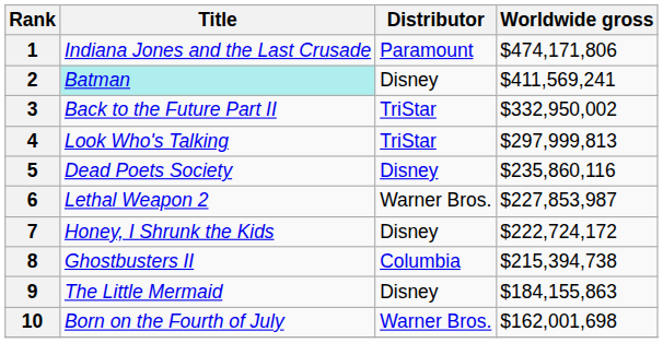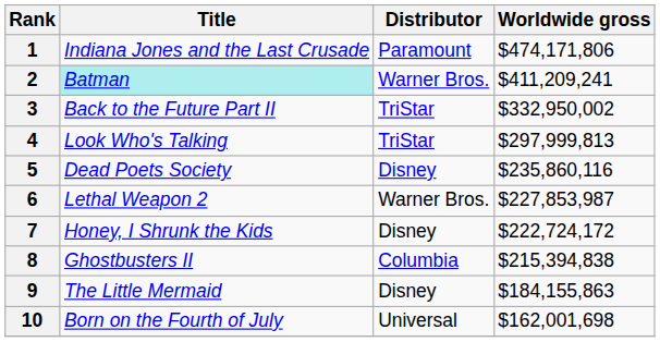 <table class="wikitable sortable" style="margin:auto; margin:auto;">
 <tr>
 <th>Rank</th>
 <th>Title</th>
 <th>Distributor</th>
 <th>Worldwide gross</th>
 </tr>
 <tr>
 <th style="text-align:center;">1</th>
 <td><em><a href='#'>Indiana Jones and the Last Crusade</a></em></td>
 <td><a href='#'>Paramount</a></td>
 <td>$474,171,806</td>
 </tr>
 <tr>
 <th style="text-align:center;">2</th>
 <td style="background: paleturquoise;"><em><a href='#'>Batman</a></em></td>
-<td>Disney</td>
-<td>$411,569,241</td>
+<td><a href='#'>Warner Bros.</a></td>
+<td>$411,209,241</td>
 </tr>
 <tr>
 <th style="text-align:center;">3</th>
 <td><em><a href='#'>Back to the Future Part II</a></em></td>
 <td><a href='#'>TriStar</a></td>
 <td>$332,950,002</td>
 </tr>
 <tr>
 <th style="text-align:center;">4</th>
 <td><em><a href='#'>Look Who's Talking</a></em></td>
 <td><a href='#'>TriStar</a></td>
 <td>$297,999,813</td>
 </tr>
 <tr>
 <th style="text-align:center;">5</th>
 <td><em><a href='#'>Dead Poets Society</a></em></td>
 <td><a href='#'>Disney</a></td>
 <td>$235,860,116</td>
 </tr>
 <tr>
 <th style="text-align:center;">6</th>
 <td><em><a href='#'>Lethal Weapon 2</a></em></td>
 <td>Warner Bros.</td>
 <td>$227,853,987</td>
 </tr>
 <tr>
 <th style="text-align:center;">7</th>
 <td><em><a href='#'>Honey, I Shrunk the Kids</a></em></td>
 <td>Disney</td>
 <td>$222,724,172</td>
 </tr>
 <tr>
 <th style="text-align:center;">8</th>
 <td><em><a href='#'>Ghostbusters II</a></em></td>
 <td><a href='#'>Columbia</a></td>
-<td>$215,394,738</td>
+<td>$215,394,838</td>
 </tr>
 <tr>
 <th style="text-align:center;">9</th>
 <td><em><a href='#'>The Little Mermaid</a></em></td>
 <td>Disney</td>
 <td>$184,155,863</td>
 </tr>
 <tr>
 <th style="text-align:center;">10</th>
 <td><em><a href='#'>Born on the Fourth of July</a></em></td>
-<td><a href='#'>Warner Bros.</a></td>
+<td>Universal</td>
 <td>$162,001,698</td>
 </tr>
 <tr>
 </tr>
 </table>
